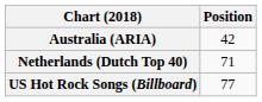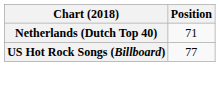 <table class="wikitable sortable plainrowheaders" style="text-align:center">
 <tr>
 <th scope="col">Chart (2018)</th>
 <th scope="col">Position</th>
-</tr>
-<tr>
-<th scope="row">Australia (ARIA)</th>
-<td>42</td>
 </tr>
 <tr>
 <th scope="row">Netherlands (Dutch Top 40)</th>
 <td>71</td>
 </tr>
 <tr>
 <th scope="row">US Hot Rock Songs (<em>Billboard</em>)</th>
 <td>77</td>
 </tr>
 </table>
